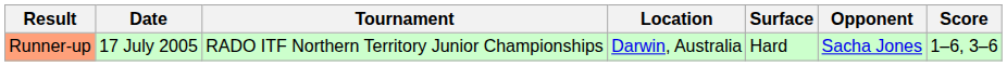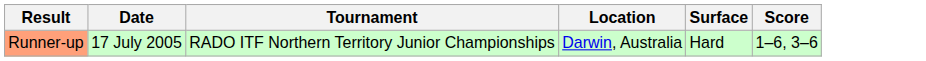 <table class="sortable wikitable" style=font-size:97%>
 <tr>
 <th>Result</th>
 <th>Date</th>
 <th>Tournament</th>
 <th>Location</th>
 <th>Surface</th>
-<th>Opponent</th>
 <th>Score</th>
 </tr>
 <tr bgcolor=#CCFFCC>
 <td bgcolor=#ffa07a>Runner-up</td>
 <td>17 July 2005</td>
 <td>RADO ITF Northern Territory Junior Championships</td>
 <td><a href='#'>Darwin</a>, Australia</td>
 <td>Hard</td>
-<td> <a href='#'>Sacha Jones</a></td>
 <td>1–6, 3–6</td>
 </tr>
 </table>
